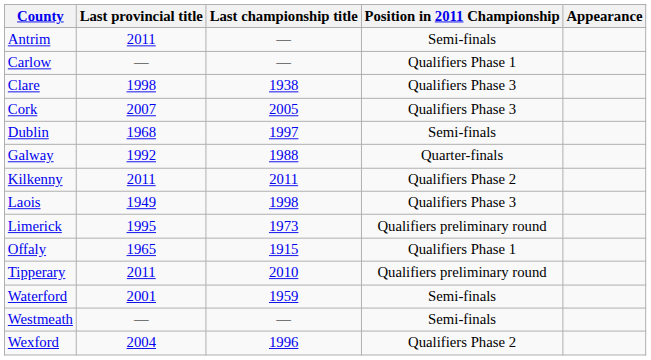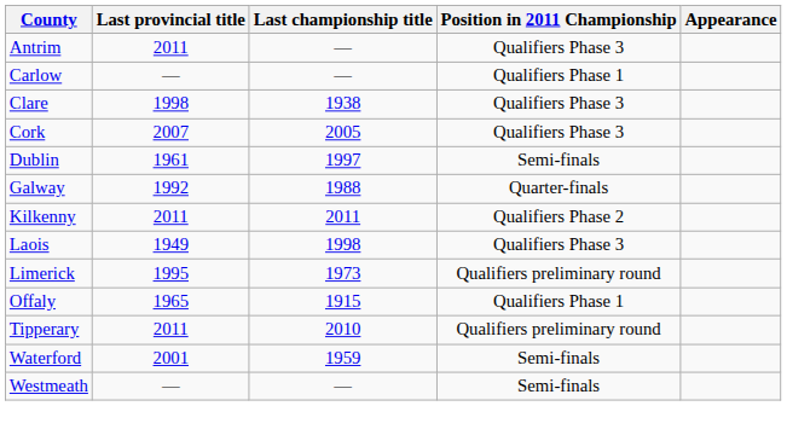 <table class="wikitable sortable" style="text-align:center">
 <tr>
 <th><a href='#'>County</a></th>
 <th>Last provincial title</th>
 <th>Last championship title</th>
 <th>Position in <a href='#'>2011</a> Championship</th>
 <th>Appearance</th>
 </tr>
 <tr>
 <td style="text-align:left"> <a href='#'>Antrim</a></td>
 <td><a href='#'>2011</a></td>
 <td>—</td>
-<td>Semi-finals</td>
+<td>Qualifiers Phase 3</td>
 <td></td>
 </tr>
 <tr>
 <td style="text-align:left"> <a href='#'>Carlow</a></td>
 <td>—</td>
 <td>—</td>
 <td>Qualifiers Phase 1</td>
 <td></td>
 </tr>
 <tr>
 <td style="text-align:left"> <a href='#'>Clare</a></td>
 <td><a href='#'>1998</a></td>
 <td><a href='#'>1938</a></td>
 <td>Qualifiers Phase 3</td>
 <td></td>
 </tr>
 <tr>
 <td style="text-align:left"> <a href='#'>Cork</a></td>
 <td><a href='#'>2007</a></td>
 <td><a href='#'>2005</a></td>
 <td>Qualifiers Phase 3</td>
 <td></td>
 </tr>
 <tr>
 <td style="text-align:left"> <a href='#'>Dublin</a></td>
-<td><a href='#'>1968</a></td>
+<td><a href='#'>1961</a></td>
 <td><a href='#'>1997</a></td>
 <td>Semi-finals</td>
 <td></td>
 </tr>
 <tr>
 <td style="text-align:left"> <a href='#'>Galway</a></td>
 <td><a href='#'>1992</a></td>
 <td><a href='#'>1988</a></td>
 <td>Quarter-finals</td>
 <td></td>
 </tr>
 <tr>
 <td style="text-align:left"> <a href='#'>Kilkenny</a></td>
 <td><a href='#'>2011</a></td>
 <td><a href='#'>2011</a></td>
 <td>Qualifiers Phase 2</td>
 <td></td>
 </tr>
 <tr>
 <td style="text-align:left"> <a href='#'>Laois</a></td>
 <td><a href='#'>1949</a></td>
 <td><a href='#'>1998</a></td>
 <td>Qualifiers Phase 3</td>
 <td></td>
 </tr>
 <tr>
 <td style="text-align:left"> <a href='#'>Limerick</a></td>
 <td><a href='#'>1995</a></td>
 <td><a href='#'>1973</a></td>
 <td>Qualifiers preliminary round</td>
 <td></td>
 </tr>
 <tr>
 <td style="text-align:left"> <a href='#'>Offaly</a></td>
 <td><a href='#'>1965</a></td>
 <td><a href='#'>1915</a></td>
 <td>Qualifiers Phase 1</td>
 <td></td>
 </tr>
 <tr>
 <td style="text-align:left"> <a href='#'>Tipperary</a></td>
 <td><a href='#'>2011</a></td>
 <td><a href='#'>2010</a></td>
 <td>Qualifiers preliminary round</td>
 <td></td>
 </tr>
 <tr>
 <td style="text-align:left"> <a href='#'>Waterford</a></td>
 <td><a href='#'>2001</a></td>
 <td><a href='#'>1959</a></td>
 <td>Semi-finals</td>
 <td></td>
 </tr>
 <tr>
 <td style="text-align:left"> <a href='#'>Westmeath</a></td>
 <td>—</td>
 <td>—</td>
 <td>Semi-finals</td>
 <td></td>
 </tr>
-<tr>
-<td style="text-align:left"> <a href='#'>Wexford</a></td>
-<td><a href='#'>2004</a></td>
-<td><a href='#'>1996</a></td>
-<td>Qualifiers Phase 2</td>
-<td></td>
-</tr>
 </table>
